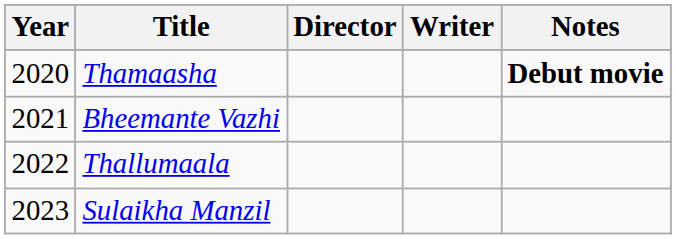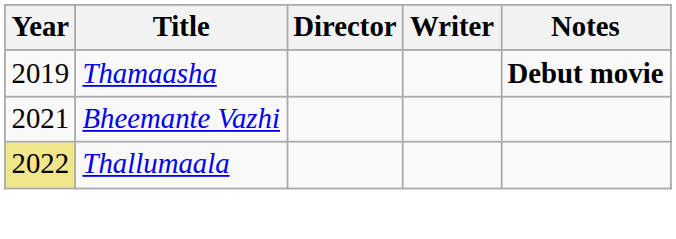 <table class="wikitable plainrowheaders sortable">
 <tr>
 <th scope="col">Year</th>
 <th scope="col">Title</th>
 <th scope="col">Director</th>
 <th scope="col">Writer</th>
 <th scope="col" class="unsortable">Notes</th>
 </tr>
 <tr>
-<td>2020</td>
+<td>2019</td>
 <td><em><a href='#'>Thamaasha</a></em></td>
 <td></td>
 <td></td>
 <td><strong>Debut movie</strong></td>
 </tr>
 <tr>
 <td>2021</td>
 <td><em><a href='#'>Bheemante Vazhi</a></em></td>
 <td></td>
 <td></td>
 <td></td>
 </tr>
 <tr>
-<td>2022</td>
+<td style="background: khaki;">2022</td>
 <td><em><a href='#'>Thallumaala</a></em></td>
 <td></td>
 <td></td>
 <td></td>
 </tr>
-<tr>
-<td>2023</td>
-<td><em><a href='#'>Sulaikha Manzil</a></em></td>
-<td></td>
-<td></td>
-<td></td>
-</tr>
 </table>
